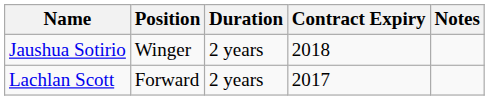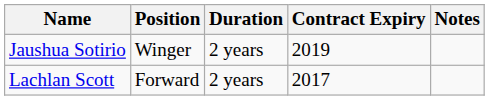 <table class="wikitable">
 <tr>
 <th>Name</th>
 <th>Position</th>
 <th>Duration</th>
 <th>Contract Expiry</th>
 <th>Notes</th>
 </tr>
 <tr>
 <td> <a href='#'>Jaushua Sotirio</a></td>
 <td>Winger</td>
 <td>2 years</td>
-<td>2018</td>
+<td>2019</td>
 <td></td>
 </tr>
 <tr>
 <td> <a href='#'>Lachlan Scott</a></td>
 <td>Forward</td>
 <td>2 years</td>
 <td>2017</td>
 <td></td>
 </tr>
 </table>
